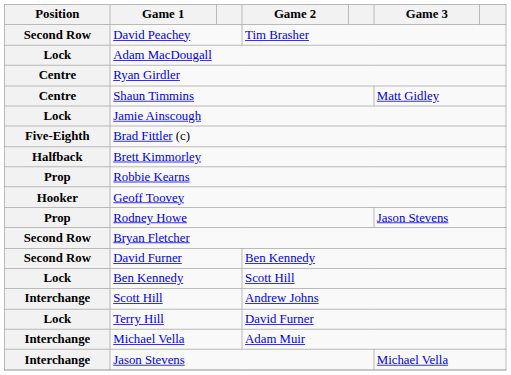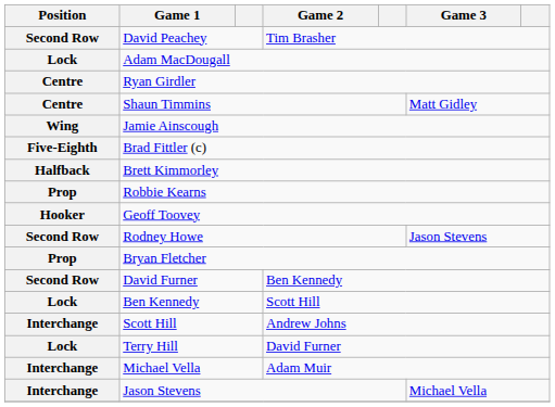 <table class="wikitable">
 <tr>
 <th width="125">Position</th>
 <th width="125">Game 1</th>
 <th width="25"></th>
 <th width="125">Game 2</th>
 <th width="25"></th>
 <th width="125">Game 3</th>
 <th width="25"></th>
 </tr>
 <tr>
 <th>Second Row</th>
 <td colspan="2"> <a href='#'>David Peachey</a></td>
 <td colspan="4"> <a href='#'>Tim Brasher</a></td>
 </tr>
 <tr>
 <th>Lock</th>
 <td colspan="6"> <a href='#'>Adam MacDougall</a></td>
 </tr>
 <tr>
 <th>Centre</th>
 <td colspan="6"> <a href='#'>Ryan Girdler</a></td>
 </tr>
 <tr>
 <th>Centre</th>
 <td colspan="4"> <a href='#'>Shaun Timmins</a></td>
 <td colspan="2"> <a href='#'>Matt Gidley</a></td>
 </tr>
 <tr>
-<th>Lock</th>
+<th>Wing</th>
 <td colspan="6"> <a href='#'>Jamie Ainscough</a></td>
 </tr>
 <tr>
 <th>Five-Eighth</th>
 <td colspan="6"> <a href='#'>Brad Fittler</a> (c)</td>
 </tr>
 <tr>
 <th>Halfback</th>
 <td colspan="6"> <a href='#'>Brett Kimmorley</a></td>
 </tr>
 <tr>
 <th>Prop</th>
 <td colspan="6"> <a href='#'>Robbie Kearns</a></td>
 </tr>
 <tr>
 <th>Hooker</th>
 <td colspan="6"> <a href='#'>Geoff Toovey</a></td>
 </tr>
 <tr>
-<th>Prop</th>
+<th>Second Row</th>
 <td colspan="4"> <a href='#'>Rodney Howe</a></td>
 <td colspan="2"> <a href='#'>Jason Stevens</a></td>
 </tr>
 <tr>
-<th>Second Row</th>
+<th>Prop</th>
 <td colspan="6"> <a href='#'>Bryan Fletcher</a></td>
 </tr>
 <tr>
 <th>Second Row</th>
 <td colspan="2"> <a href='#'>David Furner</a></td>
 <td colspan="4"> <a href='#'>Ben Kennedy</a></td>
 </tr>
 <tr>
 <th>Lock</th>
 <td colspan="2"> <a href='#'>Ben Kennedy</a></td>
 <td colspan="4"> <a href='#'>Scott Hill</a></td>
 </tr>
 <tr>
 <th>Interchange</th>
 <td colspan="2"> <a href='#'>Scott Hill</a></td>
 <td colspan="4"> <a href='#'>Andrew Johns</a></td>
 </tr>
 <tr>
 <th>Lock</th>
 <td colspan="2"> <a href='#'>Terry Hill</a></td>
 <td colspan="4"> <a href='#'>David Furner</a></td>
 </tr>
 <tr>
 <th>Interchange</th>
 <td colspan="2"> <a href='#'>Michael Vella</a></td>
 <td colspan="4"> <a href='#'>Adam Muir</a></td>
 </tr>
 <tr>
 <th>Interchange</th>
 <td colspan="4"> <a href='#'>Jason Stevens</a></td>
 <td colspan="2"> <a href='#'>Michael Vella</a></td>
 </tr>
 <tr>
 </tr>
 </table>
